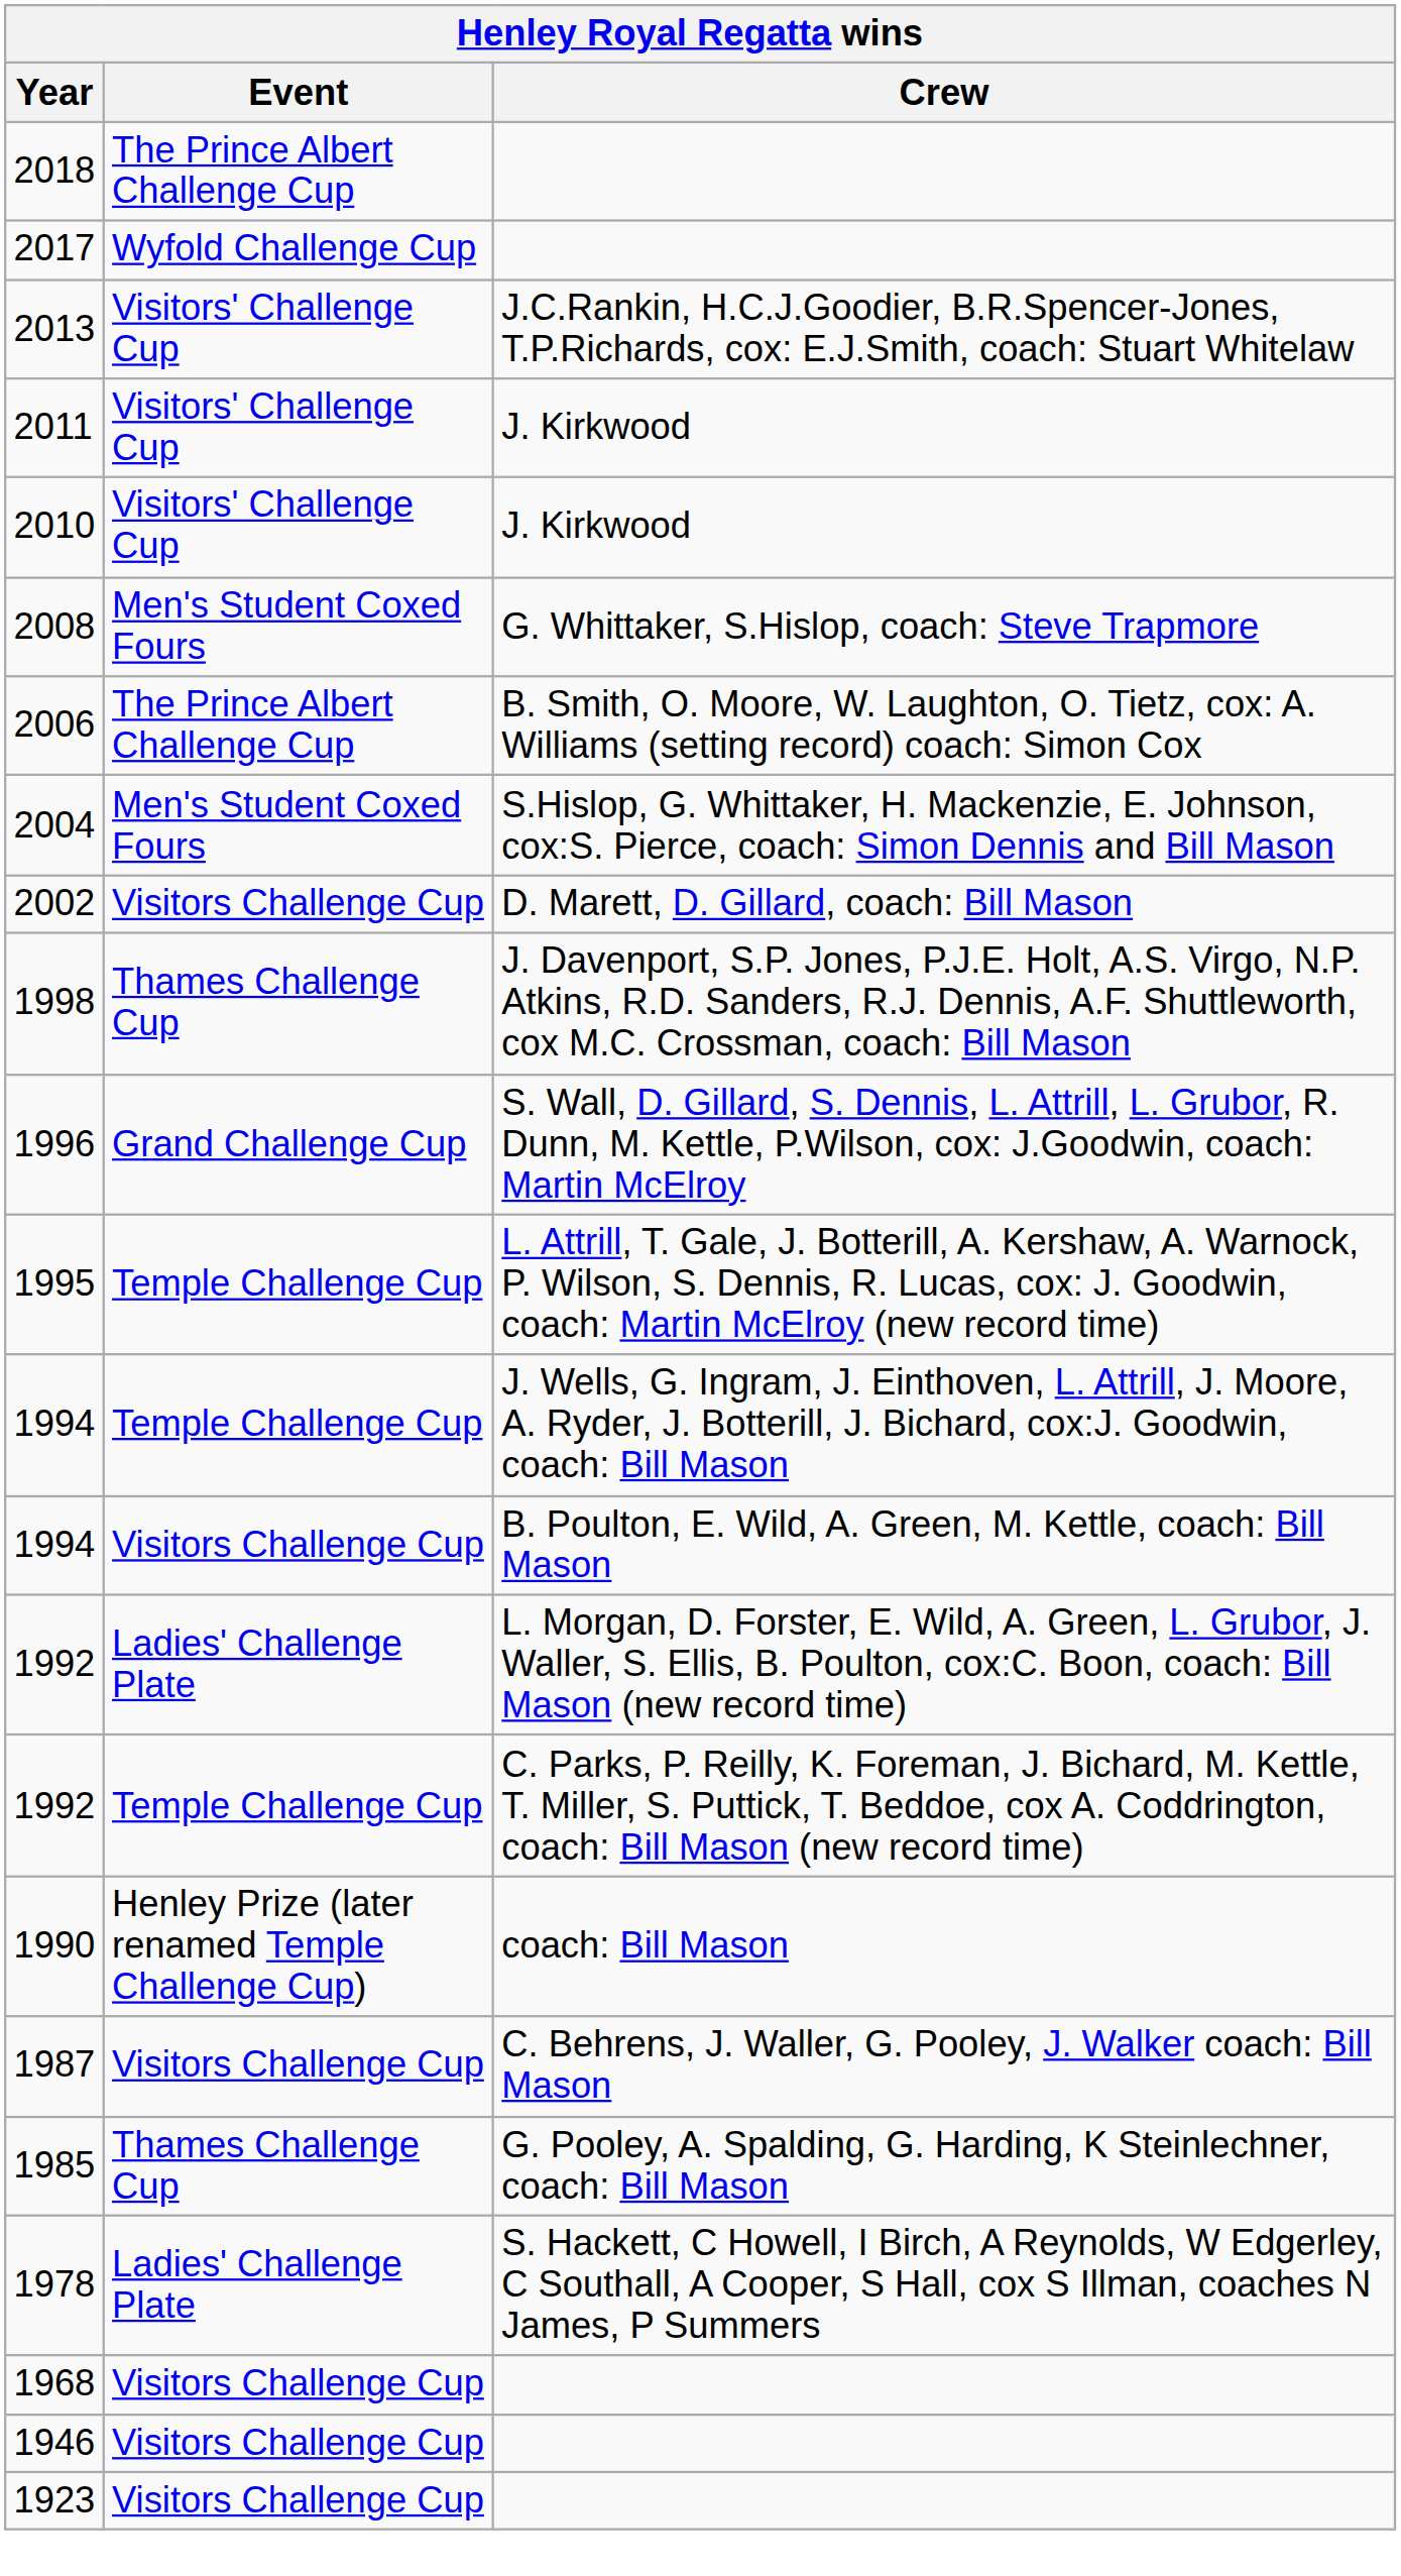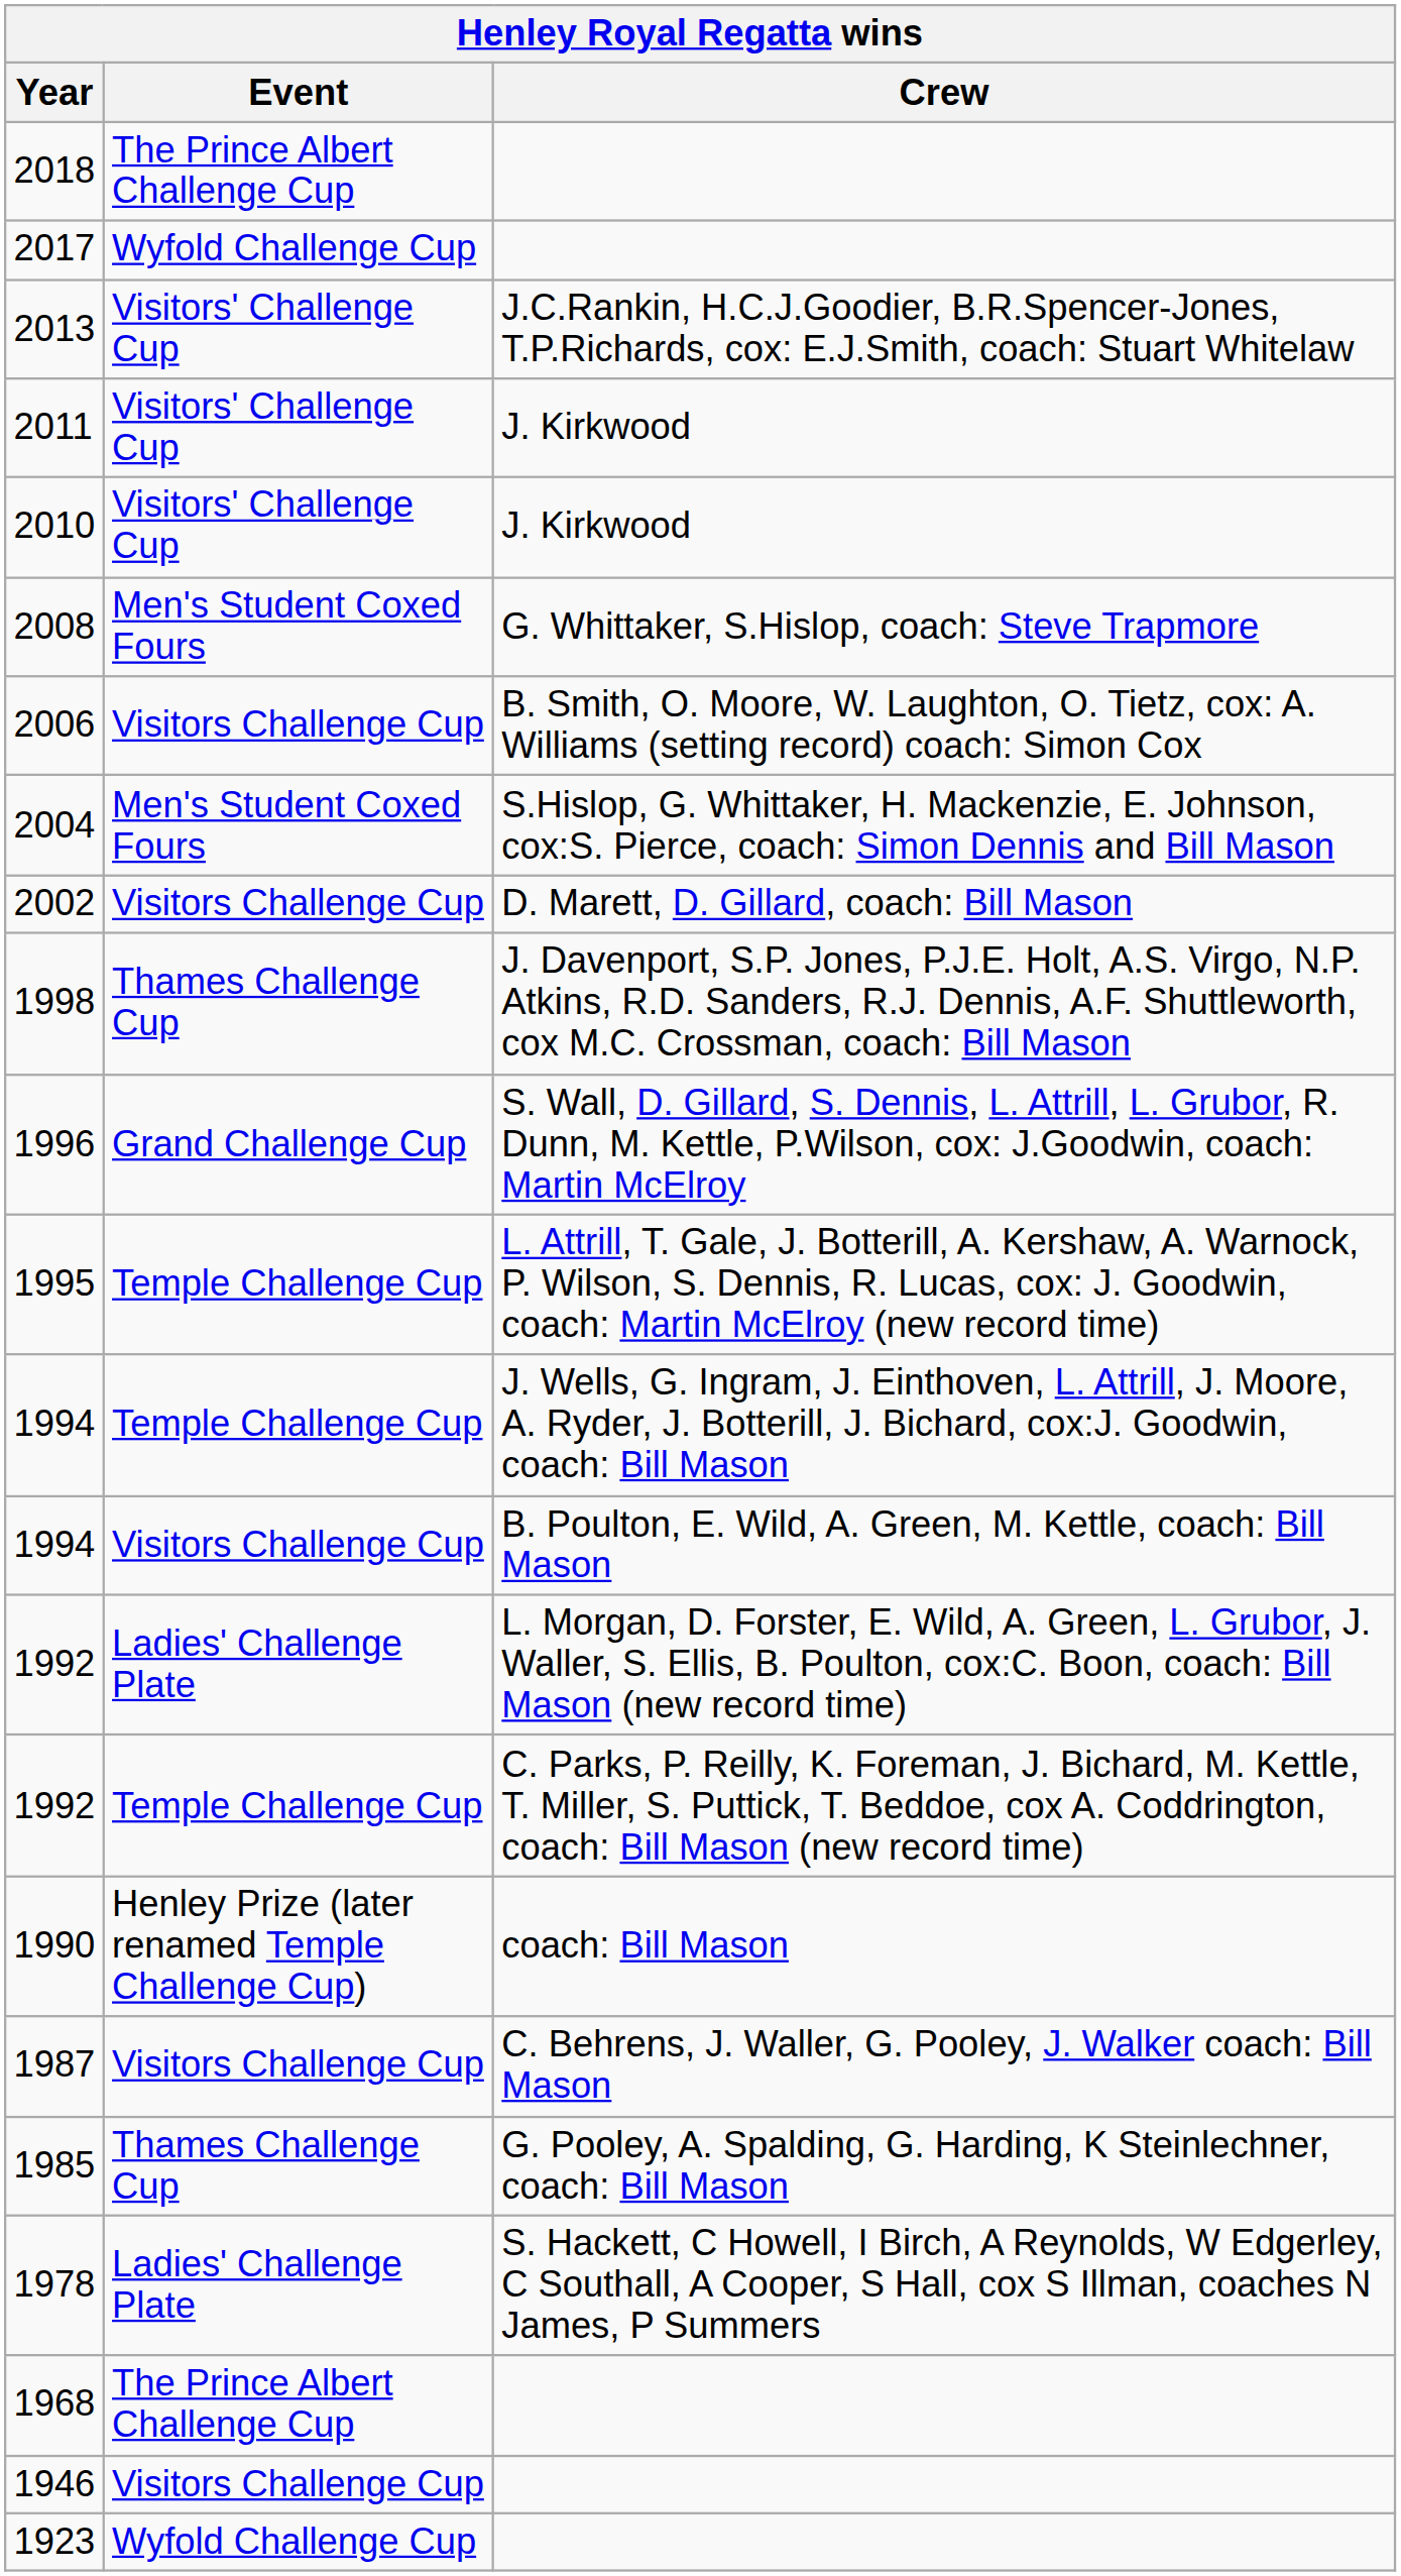 <table class="wikitable collapsible collapsed">
 <tr>
 <th colspan="3"><a href='#'>Henley Royal Regatta</a> wins  </th>
 </tr>
 <tr>
 <th>Year</th>
 <th>Event</th>
 <th>Crew</th>
 </tr>
 <tr>
 <td>2018</td>
 <td><a href='#'>The Prince Albert Challenge Cup</a></td>
 <td></td>
 </tr>
 <tr>
 <td>2017</td>
 <td><a href='#'>Wyfold Challenge Cup</a></td>
 <td></td>
 </tr>
 <tr>
 <td>2013</td>
 <td><a href='#'>Visitors' Challenge Cup</a></td>
 <td>J.C.Rankin, H.C.J.Goodier, B.R.Spencer-Jones, T.P.Richards, cox: E.J.Smith, coach: Stuart Whitelaw</td>
 </tr>
 <tr>
 <td>2011</td>
 <td><a href='#'>Visitors' Challenge Cup</a></td>
 <td>J. Kirkwood</td>
 </tr>
 <tr>
 <td>2010</td>
 <td><a href='#'>Visitors' Challenge Cup</a></td>
 <td>J. Kirkwood</td>
 </tr>
 <tr>
 <td>2008</td>
 <td><a href='#'>Men's Student Coxed Fours</a></td>
 <td>G. Whittaker, S.Hislop, coach: <a href='#'>Steve Trapmore</a></td>
 </tr>
 <tr>
 <td>2006</td>
-<td><a href='#'>The Prince Albert Challenge Cup</a></td>
+<td><a href='#'>Visitors Challenge Cup</a></td>
 <td>B. Smith, O. Moore, W. Laughton, O. Tietz, cox: A. Williams (setting record) coach: Simon Cox</td>
 </tr>
 <tr>
 <td>2004</td>
 <td><a href='#'>Men's Student Coxed Fours</a></td>
 <td>S.Hislop, G. Whittaker, H. Mackenzie, E. Johnson, cox:S. Pierce, coach: <a href='#'>Simon Dennis</a> and <a href='#'>Bill Mason</a></td>
 </tr>
 <tr>
 <td>2002</td>
 <td><a href='#'>Visitors Challenge Cup</a></td>
 <td>D. Marett, <a href='#'>D. Gillard</a>, coach: <a href='#'>Bill Mason</a></td>
 </tr>
 <tr>
 <td>1998</td>
 <td><a href='#'>Thames Challenge Cup</a></td>
 <td>J. Davenport, S.P. Jones, P.J.E. Holt, A.S. Virgo, N.P. Atkins, R.D. Sanders,  R.J. Dennis, A.F. Shuttleworth, cox M.C. Crossman, coach: <a href='#'>Bill Mason</a></td>
 </tr>
 <tr>
 <td>1996</td>
 <td><a href='#'>Grand Challenge Cup</a></td>
 <td>S. Wall, <a href='#'>D. Gillard</a>, <a href='#'>S. Dennis</a>, <a href='#'>L. Attrill</a>, <a href='#'>L. Grubor</a>, R. Dunn, M. Kettle, P.Wilson, cox: J.Goodwin, coach: <a href='#'>Martin McElroy</a></td>
 </tr>
 <tr>
 <td>1995</td>
 <td><a href='#'>Temple Challenge Cup</a></td>
 <td><a href='#'>L. Attrill</a>, T. Gale, J. Botterill, A. Kershaw, A. Warnock, P. Wilson, S. Dennis, R. Lucas, cox: J. Goodwin, coach: <a href='#'>Martin McElroy</a> (new record time)</td>
 </tr>
 <tr>
 <td>1994</td>
 <td><a href='#'>Temple Challenge Cup</a></td>
 <td>J. Wells, G. Ingram, J. Einthoven, <a href='#'>L. Attrill</a>, J. Moore, A. Ryder, J. Botterill, J. Bichard, cox:J. Goodwin, coach: <a href='#'>Bill Mason</a></td>
 </tr>
 <tr>
 <td>1994</td>
 <td><a href='#'>Visitors Challenge Cup</a></td>
 <td>B. Poulton, E. Wild, A. Green, M. Kettle, coach: <a href='#'>Bill Mason</a></td>
 </tr>
 <tr>
 <td>1992</td>
 <td><a href='#'>Ladies' Challenge Plate</a></td>
 <td>L. Morgan, D. Forster, E. Wild, A. Green, <a href='#'>L. Grubor</a>, J. Waller, S. Ellis, B. Poulton, cox:C. Boon, coach: <a href='#'>Bill Mason</a> (new record time)</td>
 </tr>
 <tr>
 <td>1992</td>
 <td><a href='#'>Temple Challenge Cup</a></td>
 <td>C. Parks, P. Reilly, K. Foreman, J. Bichard, M. Kettle, T. Miller, S. Puttick, T. Beddoe, cox A. Coddrington, coach: <a href='#'>Bill Mason</a> (new record time)</td>
 </tr>
 <tr>
 <td>1990</td>
 <td>Henley Prize (later renamed <a href='#'>Temple Challenge Cup</a>)</td>
 <td>coach: <a href='#'>Bill Mason</a></td>
 </tr>
 <tr>
 <td>1987</td>
 <td><a href='#'>Visitors Challenge Cup</a></td>
 <td>C. Behrens, J. Waller, G. Pooley, <a href='#'>J. Walker</a> coach: <a href='#'>Bill Mason</a></td>
 </tr>
 <tr>
 <td>1985</td>
 <td><a href='#'>Thames Challenge Cup</a></td>
 <td>G. Pooley, A. Spalding, G. Harding, K Steinlechner, coach: <a href='#'>Bill Mason</a></td>
 </tr>
 <tr>
 <td>1978</td>
 <td><a href='#'>Ladies' Challenge Plate</a></td>
 <td>S. Hackett, C Howell, I Birch, A Reynolds, W Edgerley, C Southall, A Cooper, S Hall, cox S Illman, coaches N James, P Summers</td>
 </tr>
 <tr>
 <td>1968</td>
-<td><a href='#'>Visitors Challenge Cup</a></td>
+<td><a href='#'>The Prince Albert Challenge Cup</a></td>
 <td></td>
 </tr>
 <tr>
 <td>1946</td>
 <td><a href='#'>Visitors Challenge Cup</a></td>
 <td></td>
 </tr>
 <tr>
 <td>1923</td>
-<td><a href='#'>Visitors Challenge Cup</a></td>
+<td><a href='#'>Wyfold Challenge Cup</a></td>
 <td></td>
 </tr>
 </table>
